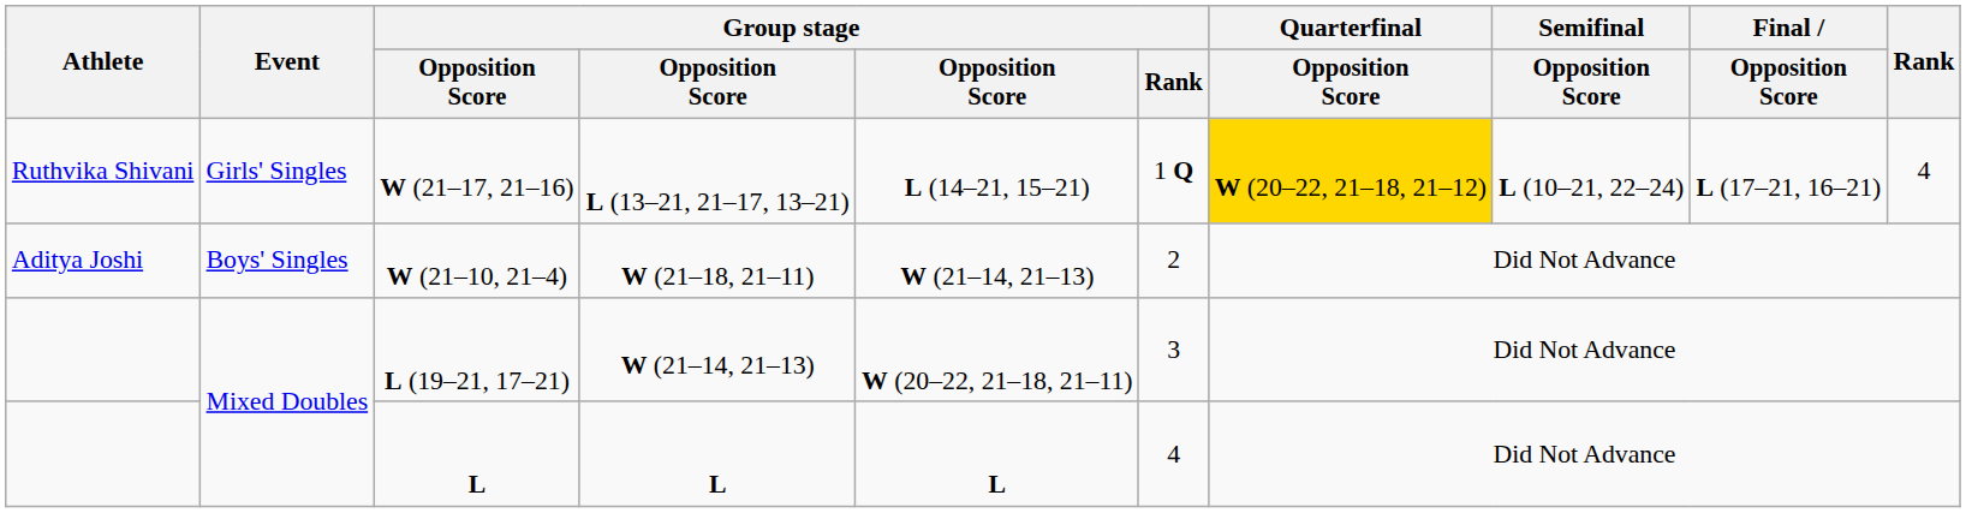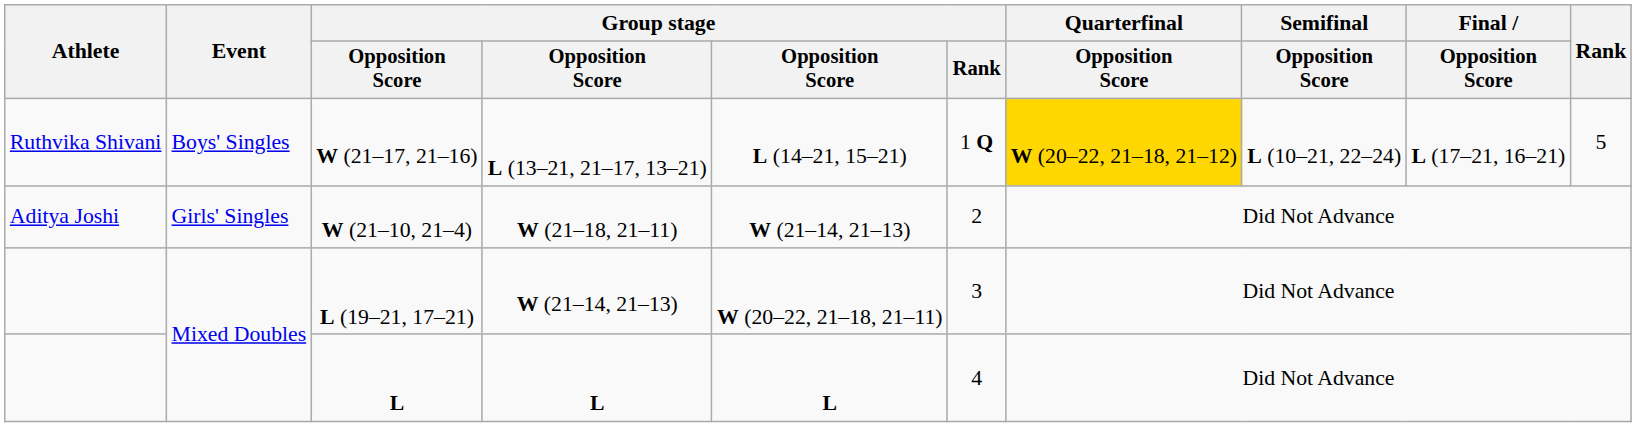 <table class="wikitable" style="font-size:90%">
 <tr>
 <th rowspan=2>Athlete</th>
 <th rowspan=2>Event</th>
 <th colspan=4>Group stage</th>
 <th>Quarterfinal</th>
 <th>Semifinal</th>
 <th>Final / </th>
 <th rowspan=2>Rank</th>
 </tr>
 <tr style="font-size:95%">
 <th>Opposition<br>Score</th>
 <th>Opposition<br>Score</th>
 <th>Opposition<br>Score</th>
 <th>Rank</th>
 <th>Opposition<br>Score</th>
 <th>Opposition<br>Score</th>
 <th>Opposition<br>Score</th>
 </tr>
 <tr align=center>
 <td align=left><a href='#'>Ruthvika Shivani</a></td>
-<td align=left><a href='#'>Girls' Singles</a></td>
+<td align=left><a href='#'>Boys' Singles</a></td>
 <td><br><strong>W</strong> (21–17, 21–16)</td>
 <td><br><br><strong>L</strong> (13–21, 21–17, 13–21)</td>
 <td><br><strong>L</strong> (14–21, 15–21)</td>
 <td>1 <strong>Q</strong></td>
 <td style="background: gold;"><br><strong>W</strong> (20–22, 21–18, 21–12)</td>
 <td><br><strong>L</strong> (10–21, 22–24)</td>
 <td><br><strong>L</strong> (17–21, 16–21)</td>
-<td>4</td>
+<td>5</td>
 </tr>
 <tr align=center>
 <td align=left><a href='#'>Aditya Joshi</a></td>
-<td align=left><a href='#'>Boys' Singles</a></td>
+<td align=left><a href='#'>Girls' Singles</a></td>
 <td><br><strong>W</strong> (21–10, 21–4)</td>
 <td><br><strong>W</strong> (21–18, 21–11)</td>
 <td><br><strong>W</strong> (21–14, 21–13)</td>
 <td>2</td>
 <td colspan=4>Did Not Advance</td>
 </tr>
 <tr align=center>
 <td align=left><br></td>
 <td align=left rowspan="2"><a href='#'>Mixed Doubles</a></td>
 <td><br><br><strong>L</strong> (19–21, 17–21)</td>
 <td><br><strong>W</strong> (21–14, 21–13)</td>
 <td><br><br><strong>W</strong> (20–22, 21–18, 21–11)</td>
 <td>3</td>
 <td colspan=4>Did Not Advance</td>
 </tr>
 <tr align=center>
 <td align=left><br></td>
 <td><br><br><strong>L</strong> </td>
 <td><br><br><strong>L</strong> </td>
 <td><br><br><strong>L</strong> </td>
 <td>4</td>
 <td colspan=4>Did Not Advance</td>
 </tr>
 </table>
